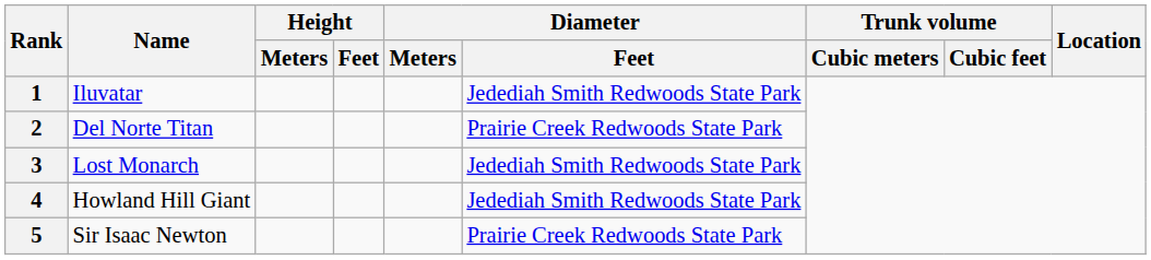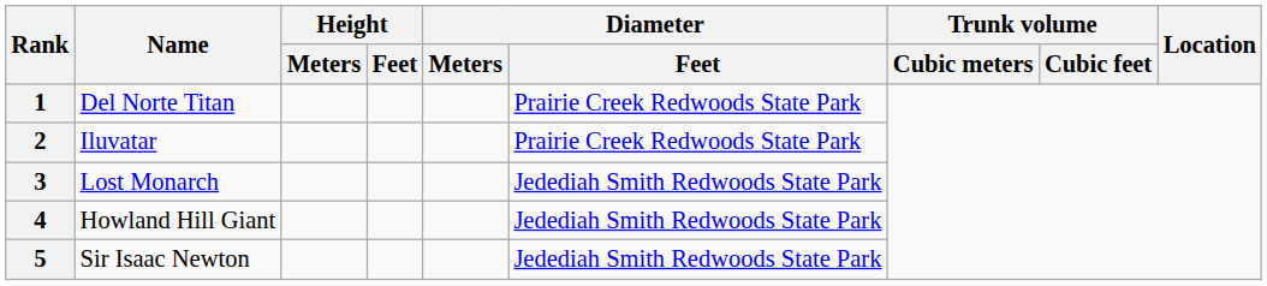 <table class="wikitable sortable">
 <tr>
 <th rowspan=2>Rank</th>
 <th rowspan=2>Name</th>
 <th colspan=2>Height</th>
 <th colspan=2>Diameter</th>
 <th colspan=2>Trunk volume</th>
 <th rowspan=2>Location</th>
 </tr>
 <tr>
 <th>Meters</th>
 <th>Feet</th>
 <th>Meters</th>
 <th>Feet</th>
 <th>Cubic meters</th>
 <th>Cubic feet</th>
 </tr>
 <tr>
 <th>1</th>
-<td><a href='#'>Iluvatar</a></td>
+<td><a href='#'>Del Norte Titan</a></td>
 <td></td>
 <td></td>
 <td></td>
-<td><a href='#'>Jedediah Smith Redwoods State Park</a></td>
+<td><a href='#'>Prairie Creek Redwoods State Park</a></td>
 </tr>
 <tr>
 <th>2</th>
-<td><a href='#'>Del Norte Titan</a></td>
+<td><a href='#'>Iluvatar</a></td>
 <td></td>
 <td></td>
 <td></td>
 <td><a href='#'>Prairie Creek Redwoods State Park</a></td>
 </tr>
 <tr>
 <th>3</th>
 <td><a href='#'>Lost Monarch</a></td>
 <td></td>
 <td></td>
 <td></td>
 <td><a href='#'>Jedediah Smith Redwoods State Park</a></td>
 </tr>
 <tr>
 <th>4</th>
 <td>Howland Hill Giant</td>
 <td></td>
 <td></td>
 <td></td>
 <td><a href='#'>Jedediah Smith Redwoods State Park</a></td>
 </tr>
 <tr>
 <th>5</th>
 <td>Sir Isaac Newton</td>
 <td></td>
 <td></td>
 <td></td>
-<td><a href='#'>Prairie Creek Redwoods State Park</a></td>
+<td><a href='#'>Jedediah Smith Redwoods State Park</a></td>
 </tr>
 </table>
